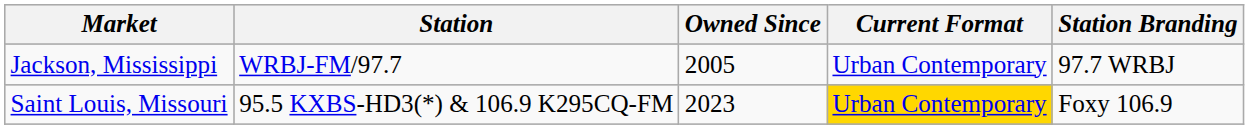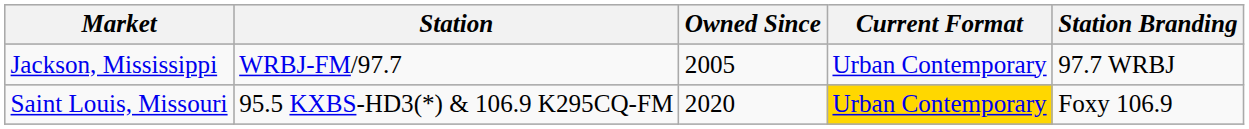 <table class="wikitable">
 <tr>
 <th><em>Market</em></th>
 <th><em>Station</em></th>
 <th><em>Owned Since</em></th>
 <th><em>Current Format</em></th>
 <th><em>Station Branding</em></th>
 </tr>
 <tr style="vertical-align: top; text-align: left;">
 <td><a href='#'>Jackson, Mississippi</a></td>
 <td><a href='#'>WRBJ-FM</a>/97.7</td>
 <td>2005</td>
 <td><a href='#'>Urban Contemporary</a></td>
 <td>97.7 WRBJ<br></td>
 </tr>
 <tr style="vertical-align: top; text-align: left;">
 <td><a href='#'>Saint Louis, Missouri</a></td>
 <td>95.5 <a href='#'>KXBS</a>-HD3(*) & 106.9 K295CQ-FM</td>
-<td>2023</td>
+<td>2020</td>
 <td style="background: gold;"><a href='#'>Urban Contemporary</a></td>
 <td>Foxy 106.9<br></td>
 </tr>
 </table>
